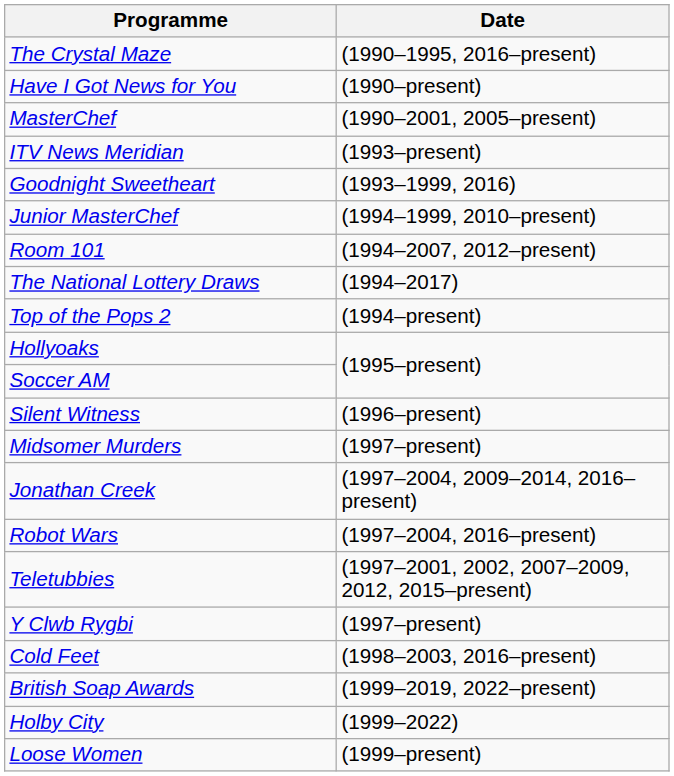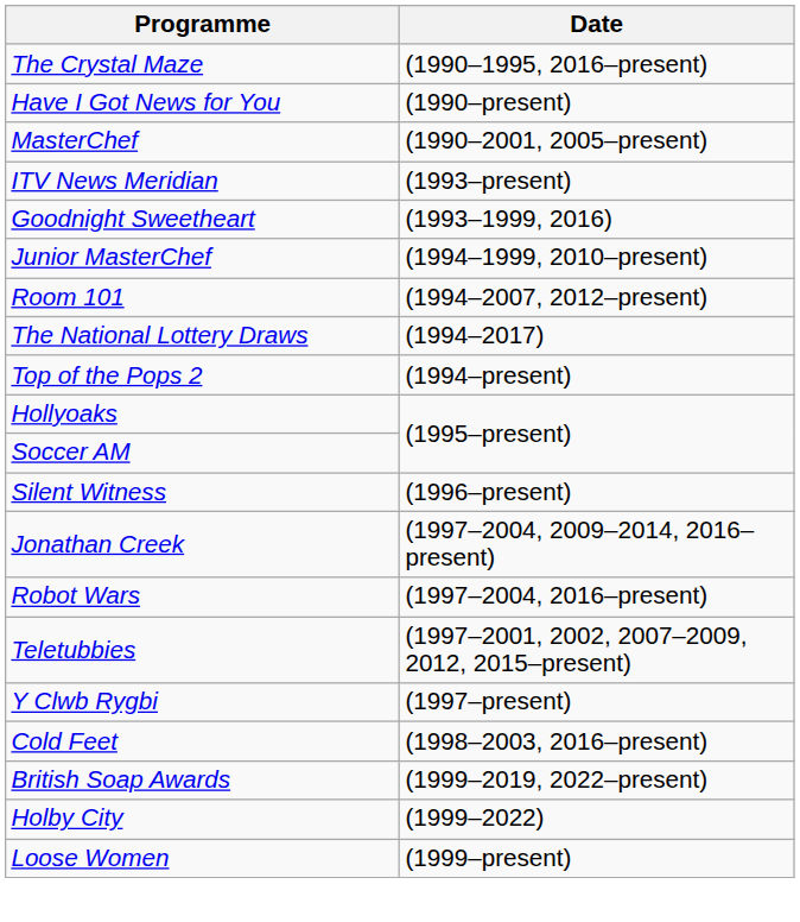 <table class="wikitable">
 <tr>
 <th width=250>Programme</th>
 <th width=250>Date</th>
 </tr>
 <tr>
 <td><em><a href='#'>The Crystal Maze</a></em></td>
 <td>(1990–1995, 2016–present)</td>
 </tr>
 <tr>
 <td><em><a href='#'>Have I Got News for You</a></em></td>
 <td>(1990–present)</td>
 </tr>
 <tr>
 <td><em><a href='#'>MasterChef</a></em></td>
 <td>(1990–2001, 2005–present)</td>
 </tr>
 <tr>
 <td><em><a href='#'>ITV News Meridian</a></em></td>
 <td>(1993–present)</td>
 </tr>
 <tr>
 <td><em><a href='#'>Goodnight Sweetheart</a></em></td>
 <td>(1993–1999, 2016)</td>
 </tr>
 <tr>
 <td><em><a href='#'>Junior MasterChef</a></em></td>
 <td>(1994–1999, 2010–present)</td>
 </tr>
 <tr>
 <td><em><a href='#'>Room 101</a></em></td>
 <td>(1994–2007, 2012–present)</td>
 </tr>
 <tr>
 <td><em><a href='#'>The National Lottery Draws</a></em></td>
 <td>(1994–2017)</td>
 </tr>
 <tr>
 <td><em><a href='#'>Top of the Pops 2</a></em></td>
 <td>(1994–present)</td>
 </tr>
 <tr>
 <td><em><a href='#'>Hollyoaks</a></em></td>
 <td rowspan="2">(1995–present)</td>
 </tr>
 <tr>
 <td><em><a href='#'>Soccer AM</a></em></td>
 </tr>
 <tr>
 <td><em><a href='#'>Silent Witness</a></em></td>
 <td>(1996–present)</td>
 </tr>
 <tr>
-<td><em><a href='#'>Midsomer Murders</a></em></td>
-<td>(1997–present)</td>
-</tr>
-<tr>
 <td><em><a href='#'>Jonathan Creek</a></em></td>
 <td>(1997–2004, 2009–2014, 2016–present)</td>
 </tr>
 <tr>
 <td><em><a href='#'>Robot Wars</a></em></td>
 <td>(1997–2004, 2016–present)</td>
 </tr>
 <tr>
 <td><em><a href='#'>Teletubbies</a></em></td>
 <td>(1997–2001, 2002, 2007–2009, 2012, 2015–present)</td>
 </tr>
 <tr>
 <td><em><a href='#'>Y Clwb Rygbi</a></em></td>
 <td>(1997–present)</td>
 </tr>
 <tr>
 <td><em><a href='#'>Cold Feet</a></em></td>
 <td>(1998–2003, 2016–present)</td>
 </tr>
 <tr>
 <td><em><a href='#'>British Soap Awards</a></em></td>
 <td>(1999–2019, 2022–present)</td>
 </tr>
 <tr>
 <td><em><a href='#'>Holby City</a></em></td>
 <td>(1999–2022)</td>
 </tr>
 <tr>
 <td><em><a href='#'>Loose Women</a></em></td>
 <td>(1999–present)</td>
 </tr>
 </table>
